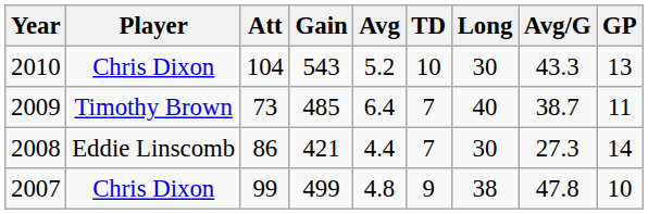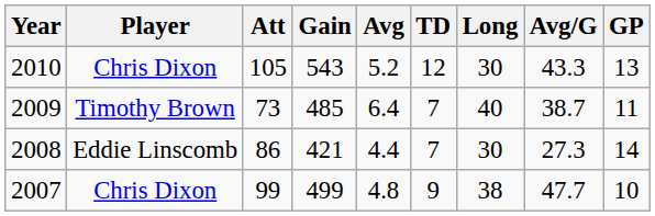 <table class="wikitable" style="font-size: 95%; text-align:center;">
 <tr>
 <th>Year</th>
 <th>Player</th>
 <th>Att</th>
 <th>Gain</th>
 <th>Avg</th>
 <th>TD</th>
 <th>Long</th>
 <th>Avg/G</th>
 <th>GP</th>
 </tr>
 <tr>
 <td>2010</td>
 <td><a href='#'>Chris Dixon</a></td>
-<td>104</td>
+<td>105</td>
 <td>543</td>
 <td>5.2</td>
-<td>10</td>
+<td>12</td>
 <td>30</td>
 <td>43.3</td>
 <td>13</td>
 </tr>
 <tr>
 <td>2009</td>
 <td><a href='#'>Timothy Brown</a></td>
 <td>73</td>
 <td>485</td>
 <td>6.4</td>
 <td>7</td>
 <td>40</td>
 <td>38.7</td>
 <td>11</td>
 </tr>
 <tr>
 <td>2008</td>
 <td>Eddie Linscomb</td>
 <td>86</td>
 <td>421</td>
 <td>4.4</td>
 <td>7</td>
 <td>30</td>
 <td>27.3</td>
 <td>14</td>
 </tr>
 <tr>
 <td>2007</td>
 <td><a href='#'>Chris Dixon</a></td>
 <td>99</td>
 <td>499</td>
 <td>4.8</td>
 <td>9</td>
 <td>38</td>
-<td>47.8</td>
+<td>47.7</td>
 <td>10</td>
 </tr>
 </table>
